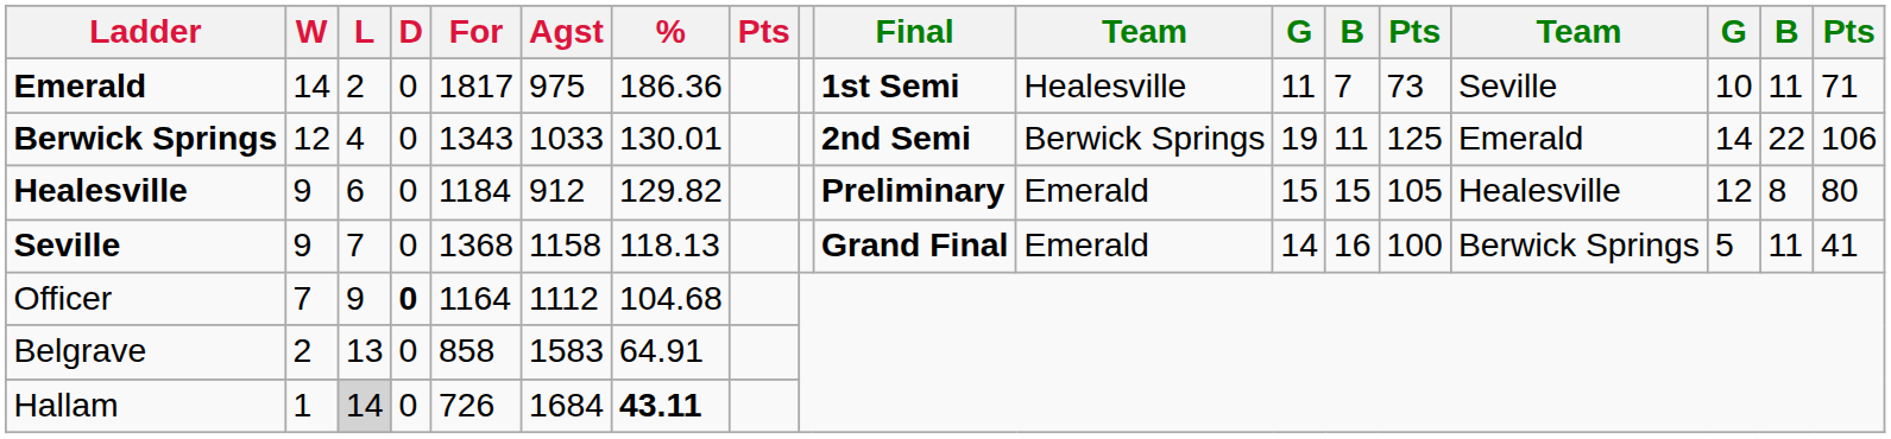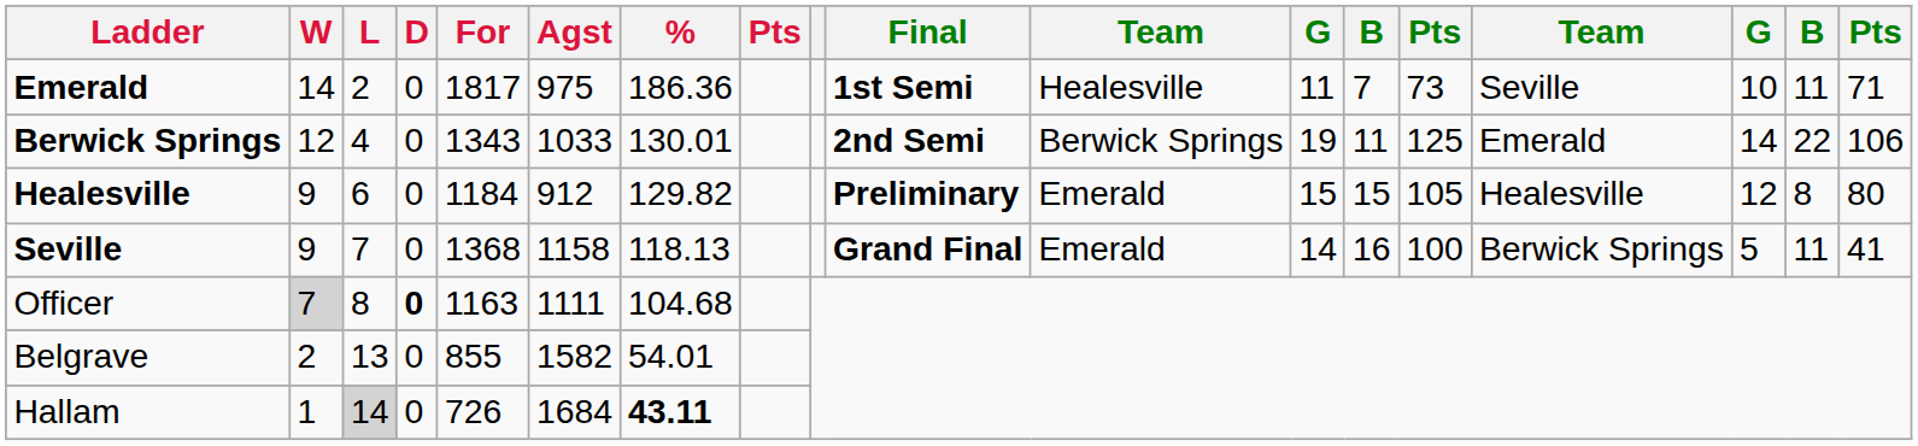 <table class="wikitable">
 <tr>
 <th style="color:crimson">Ladder</th>
 <th style="color:crimson">W</th>
 <th style="color:crimson">L</th>
 <th style="color:crimson">D</th>
 <th style="color:crimson">For</th>
 <th style="color:crimson">Agst</th>
 <th style="color:crimson">%</th>
 <th style="color:crimson">Pts</th>
 <th></th>
 <th style="color:green">Final</th>
 <th style="color:green">Team</th>
 <th style="color:green">G</th>
 <th style="color:green">B</th>
 <th style="color:green">Pts</th>
 <th style="color:green">Team</th>
 <th style="color:green">G</th>
 <th style="color:green">B</th>
 <th style="color:green">Pts</th>
 </tr>
 <tr>
 <td><strong>Emerald</strong></td>
 <td>14</td>
 <td>2</td>
 <td>0</td>
 <td>1817</td>
 <td>975</td>
 <td>186.36</td>
 <td></td>
 <td></td>
 <td><strong>1st Semi</strong></td>
 <td>Healesville</td>
 <td>11</td>
 <td>7</td>
 <td>73</td>
 <td>Seville</td>
 <td>10</td>
 <td>11</td>
 <td>71</td>
 </tr>
 <tr>
 <td><strong>Berwick Springs</strong></td>
 <td>12</td>
 <td>4</td>
 <td>0</td>
 <td>1343</td>
 <td>1033</td>
 <td>130.01</td>
 <td></td>
 <td></td>
 <td><strong>2nd Semi</strong></td>
 <td>Berwick Springs</td>
 <td>19</td>
 <td>11</td>
 <td>125</td>
 <td>Emerald</td>
 <td>14</td>
 <td>22</td>
 <td>106</td>
 </tr>
 <tr>
 <td><strong>Healesville</strong></td>
 <td>9</td>
 <td>6</td>
 <td>0</td>
 <td>1184</td>
 <td>912</td>
 <td>129.82</td>
 <td></td>
 <td></td>
 <td><strong>Preliminary</strong></td>
 <td>Emerald</td>
 <td>15</td>
 <td>15</td>
 <td>105</td>
 <td>Healesville</td>
 <td>12</td>
 <td>8</td>
 <td>80</td>
 </tr>
 <tr>
 <td><strong>Seville</strong></td>
 <td>9</td>
 <td>7</td>
 <td>0</td>
 <td>1368</td>
 <td>1158</td>
 <td>118.13</td>
 <td></td>
 <td></td>
 <td><strong>Grand Final</strong></td>
 <td>Emerald</td>
 <td>14</td>
 <td>16</td>
 <td>100</td>
 <td>Berwick Springs</td>
 <td>5</td>
 <td>11</td>
 <td>41</td>
 </tr>
 <tr>
 <td>Officer</td>
-<td>7</td>
-<td>9</td>
+<td style="background: lightgrey;">7</td>
+<td>8</td>
 <td><strong>0</strong></td>
-<td>1164</td>
-<td>1112</td>
+<td>1163</td>
+<td>1111</td>
 <td>104.68</td>
 <td></td>
 </tr>
 <tr>
 <td>Belgrave</td>
 <td>2</td>
 <td>13</td>
 <td>0</td>
-<td>858</td>
-<td>1583</td>
-<td>64.91</td>
+<td>855</td>
+<td>1582</td>
+<td>54.01</td>
 <td></td>
 </tr>
 <tr>
 <td>Hallam</td>
 <td>1</td>
 <td style="background: lightgrey;">14</td>
 <td>0</td>
 <td>726</td>
 <td>1684</td>
 <td><strong>43.11</strong></td>
 <td></td>
 </tr>
 </table>
